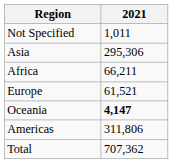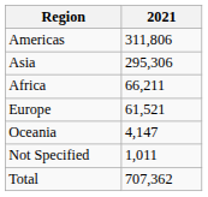 <table class="wikitable">
 <tr>
 <th scope="col" style="width:120px;">Region</th>
 <th scope="col" style="width:80px;">2021</th>
 </tr>
 <tr>
-<td>Not Specified</td>
-<td>1,011</td>
+<td>Americas</td>
+<td>311,806</td>
 </tr>
 <tr>
 <td>Asia</td>
 <td>295,306</td>
 </tr>
 <tr>
 <td>Africa</td>
 <td>66,211</td>
 </tr>
 <tr>
 <td>Europe</td>
 <td>61,521</td>
 </tr>
 <tr>
 <td>Oceania</td>
-<td><strong>4,147</strong></td>
+<td>4,147</td>
 </tr>
 <tr>
-<td>Americas</td>
-<td>311,806</td>
+<td>Not Specified</td>
+<td>1,011</td>
 </tr>
 <tr>
 <td>Total</td>
 <td>707,362</td>
 </tr>
 </table>
